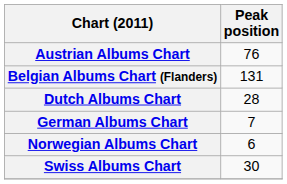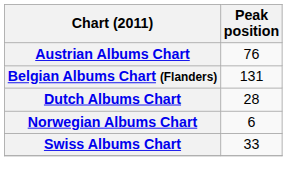 <table class="wikitable sortable plainrowheaders">
 <tr>
 <th scope="col">Chart (2011)</th>
 <th scope="col">Peak<br>position</th>
 </tr>
 <tr>
 <th scope="row"><a href='#'>Austrian Albums Chart</a></th>
 <td style="text-align:center;">76</td>
 </tr>
 <tr>
 <th scope="row"><a href='#'>Belgian Albums Chart</a> <small>(Flanders)</small></th>
 <td style="text-align:center;">131</td>
 </tr>
 <tr>
 <th scope="row"><a href='#'>Dutch Albums Chart</a></th>
 <td style="text-align:center;">28</td>
 </tr>
 <tr>
-<th scope="row"><a href='#'>German Albums Chart</a></th>
-<td style="text-align:center;">7</td>
-</tr>
-<tr>
 <th scope="row"><a href='#'>Norwegian Albums Chart</a></th>
 <td style="text-align:center;">6</td>
 </tr>
 <tr>
 <th scope="row"><a href='#'>Swiss Albums Chart</a></th>
-<td style="text-align:center;">30</td>
+<td style="text-align:center;">33</td>
 </tr>
 <tr>
 </tr>
 </table>
